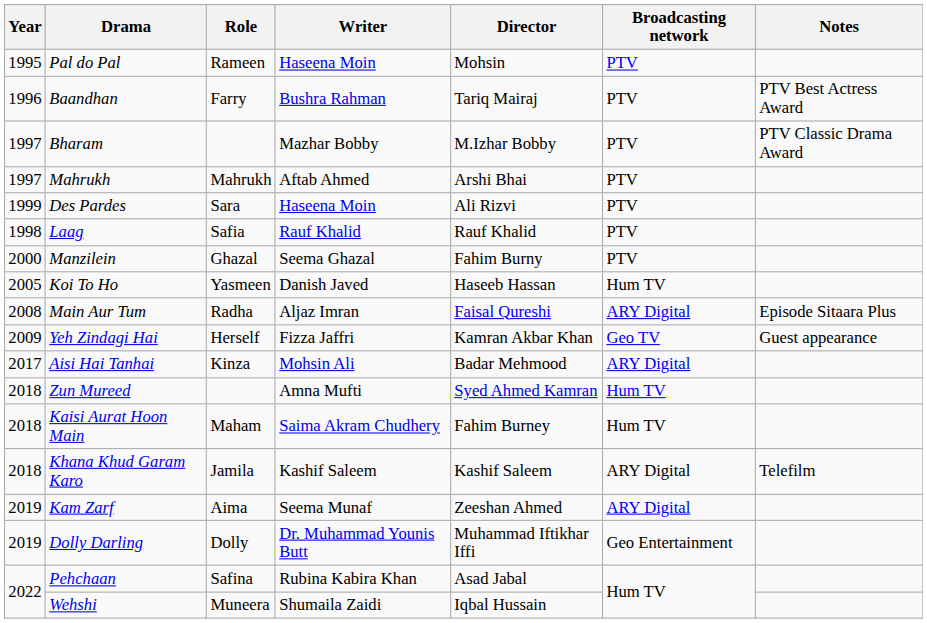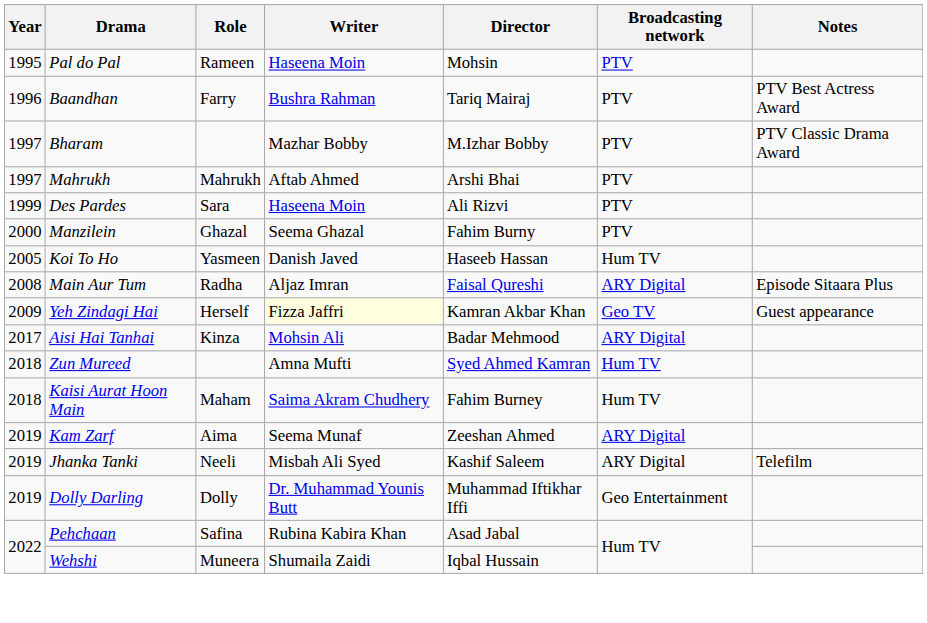 <table class="wikitable" style="width:100%;">
 <tr style="background:#ccc; text-align:center;">
 </tr>
 <tr style="background:#ccc; text-align:center;">
 <th>Year</th>
 <th>Drama</th>
 <th>Role</th>
 <th>Writer</th>
 <th>Director</th>
 <th>Broadcasting network</th>
 <th>Notes</th>
 </tr>
 <tr>
 <td>1995</td>
 <td><em>Pal do Pal</em></td>
 <td>Rameen</td>
 <td><a href='#'>Haseena Moin</a></td>
 <td>Mohsin</td>
 <td><a href='#'>PTV</a></td>
 <td></td>
 </tr>
 <tr>
 <td>1996</td>
 <td><em>Baandhan</em></td>
 <td>Farry</td>
 <td><a href='#'>Bushra Rahman</a></td>
 <td>Tariq Mairaj</td>
 <td>PTV</td>
 <td>PTV Best Actress Award</td>
 </tr>
 <tr>
 <td>1997</td>
 <td><em>Bharam</em></td>
 <td></td>
 <td>Mazhar Bobby</td>
 <td>M.Izhar Bobby</td>
 <td>PTV</td>
 <td>PTV Classic Drama Award</td>
 </tr>
 <tr>
 <td>1997</td>
 <td><em>Mahrukh</em></td>
 <td>Mahrukh</td>
 <td>Aftab Ahmed</td>
 <td>Arshi Bhai</td>
 <td>PTV</td>
 <td></td>
 </tr>
 <tr>
 <td>1999</td>
 <td><em>Des Pardes</em></td>
 <td>Sara</td>
 <td><a href='#'>Haseena Moin</a></td>
 <td>Ali Rizvi</td>
 <td>PTV</td>
 <td></td>
 </tr>
 <tr>
-<td>1998</td>
-<td><em><a href='#'>Laag</a></em></td>
-<td>Safia</td>
-<td><a href='#'>Rauf Khalid</a></td>
-<td>Rauf Khalid</td>
-<td>PTV</td>
-<td></td>
-</tr>
-<tr>
 <td>2000</td>
 <td><em>Manzilein</em></td>
 <td>Ghazal</td>
 <td>Seema Ghazal</td>
 <td>Fahim Burny</td>
 <td>PTV</td>
 <td></td>
 </tr>
 <tr>
 <td>2005</td>
 <td><em>Koi To Ho</em></td>
 <td>Yasmeen</td>
 <td>Danish Javed</td>
 <td>Haseeb Hassan</td>
 <td>Hum TV</td>
 <td></td>
 </tr>
 <tr>
 <td>2008</td>
 <td><em>Main Aur Tum</em></td>
 <td>Radha</td>
 <td>Aljaz Imran</td>
 <td><a href='#'>Faisal Qureshi</a></td>
 <td><a href='#'>ARY Digital</a></td>
 <td>Episode Sitaara Plus</td>
 </tr>
 <tr>
 <td>2009</td>
 <td><em><a href='#'>Yeh Zindagi Hai</a></em></td>
 <td>Herself</td>
-<td>Fizza Jaffri</td>
+<td style="background: lightyellow;">Fizza Jaffri</td>
 <td>Kamran Akbar Khan</td>
 <td><a href='#'>Geo TV</a></td>
 <td>Guest appearance</td>
 </tr>
 <tr>
 <td>2017</td>
 <td><em> <a href='#'>Aisi Hai Tanhai</a></em></td>
 <td>Kinza</td>
 <td><a href='#'>Mohsin Ali</a></td>
 <td>Badar Mehmood</td>
 <td><a href='#'>ARY Digital</a></td>
 <td></td>
 </tr>
 <tr>
 <td>2018</td>
 <td><em><a href='#'>Zun Mureed</a></em></td>
 <td></td>
 <td>Amna Mufti</td>
 <td><a href='#'>Syed Ahmed Kamran</a></td>
 <td><a href='#'>Hum TV</a></td>
 <td></td>
 </tr>
 <tr>
 <td>2018</td>
 <td><em><a href='#'>Kaisi Aurat Hoon Main</a></em></td>
 <td>Maham</td>
 <td><a href='#'>Saima Akram Chudhery</a></td>
 <td>Fahim Burney</td>
 <td>Hum TV</td>
 <td></td>
 </tr>
 <tr>
-<td>2018</td>
-<td><em> <a href='#'>Khana Khud Garam Karo</a></em></td>
-<td>Jamila</td>
-<td>Kashif Saleem</td>
-<td>Kashif Saleem</td>
-<td>ARY Digital</td>
-<td>Telefilm</td>
-</tr>
-<tr>
 <td>2019</td>
 <td><em><a href='#'>Kam Zarf</a></em></td>
 <td>Aima</td>
 <td>Seema Munaf</td>
 <td>Zeeshan Ahmed</td>
 <td><a href='#'>ARY Digital</a></td>
 <td></td>
+</tr>
+<tr>
+<td>2019</td>
+<td><em>Jhanka Tanki</em></td>
+<td>Neeli</td>
+<td>Misbah Ali Syed</td>
+<td>Kashif Saleem</td>
+<td>ARY Digital</td>
+<td>Telefilm</td>
 </tr>
 <tr>
 <td>2019</td>
 <td><em><a href='#'>Dolly Darling</a></em></td>
 <td>Dolly</td>
 <td><a href='#'>Dr. Muhammad Younis Butt</a></td>
 <td>Muhammad Iftikhar Iffi</td>
 <td>Geo Entertainment</td>
 <td></td>
 </tr>
 <tr>
 <td rowspan="2">2022</td>
 <td><em><a href='#'>Pehchaan</a></em></td>
 <td>Safina</td>
 <td>Rubina Kabira Khan</td>
 <td>Asad Jabal</td>
 <td rowspan="2">Hum TV</td>
 <td></td>
 </tr>
 <tr>
 <td><em><a href='#'>Wehshi</a></em></td>
 <td>Muneera</td>
 <td>Shumaila Zaidi</td>
 <td>Iqbal Hussain</td>
 <td></td>
 </tr>
 </table>
